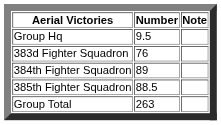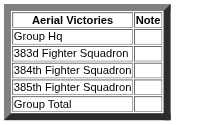 <table border="10">
 <tr>
 <th>Aerial Victories</th>
-<th>Number</th>
 <th>Note</th>
 </tr>
 <tr>
 <td>Group Hq</td>
-<td>9.5</td>
 <td></td>
 </tr>
 <tr>
 <td>383d Fighter Squadron</td>
-<td>76</td>
 <td></td>
 </tr>
 <tr>
 <td>384th Fighter Squadron</td>
-<td>89</td>
 <td></td>
 </tr>
 <tr>
 <td>385th Fighter Squadron</td>
-<td>88.5</td>
 <td></td>
 </tr>
 <tr>
 <td>Group Total</td>
-<td>263</td>
 <td></td>
 </tr>
 </table>
